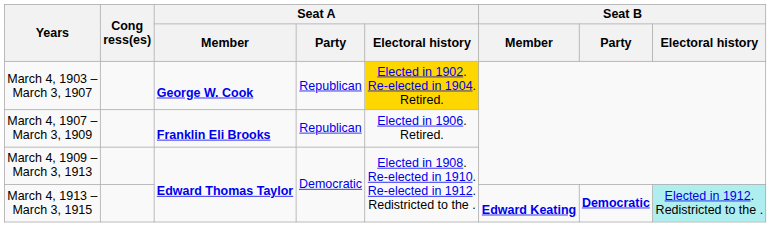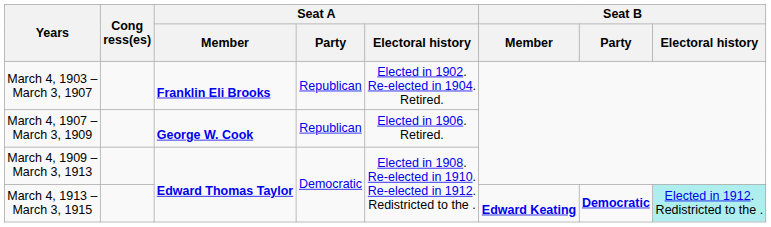 <table class=wikitable style="text-align:center">
 <tr>
 <th rowspan=2>Years</th>
 <th rowspan=2>Cong<br>ress(es)</th>
 <th colspan=3>Seat A</th>
 <th colspan=3>Seat B</th>
 </tr>
 <tr style="height:3em">
 <th>Member</th>
 <th>Party</th>
 <th>Electoral history</th>
 <th>Member</th>
 <th>Party</th>
 <th>Electoral history</th>
 </tr>
 <tr style="height:3em">
 <td nowrap>March 4, 1903 –<br>March 3, 1907</td>
 <td></td>
-<td align=left><br><strong><a href='#'>George W. Cook</a></strong><br></td>
+<td align=left><br><strong><a href='#'>Franklin Eli Brooks</a></strong><br></td>
 <td><a href='#'>Republican</a></td>
-<td style="background: gold;"><a href='#'>Elected in 1902</a>.<br><a href='#'>Re-elected in 1904</a>.<br>Retired.</td>
+<td><a href='#'>Elected in 1902</a>.<br><a href='#'>Re-elected in 1904</a>.<br>Retired.</td>
 <td rowspan=3; colspan=4></td>
 </tr>
 <tr style="height:3em">
 <td nowrap>March 4, 1907 –<br>March 3, 1909</td>
 <td></td>
-<td align=left><br><strong><a href='#'>Franklin Eli Brooks</a></strong><br></td>
+<td align=left><br><strong><a href='#'>George W. Cook</a></strong><br></td>
 <td><a href='#'>Republican</a></td>
 <td><a href='#'>Elected in 1906</a>.<br>Retired.</td>
 </tr>
 <tr style="height:3em">
 <td nowrap>March 4, 1909 –<br>March 3, 1913</td>
 <td></td>
 <td align=left rowspan=2><br><strong><a href='#'>Edward Thomas Taylor</a></strong><br></td>
 <td rowspan=2 ><a href='#'>Democratic</a></td>
 <td rowspan=2><a href='#'>Elected in 1908</a>.<br><a href='#'>Re-elected in 1910</a>.<br><a href='#'>Re-elected in 1912</a>.<br>Redistricted to the .</td>
 </tr>
 <tr style="height:3em">
 <td nowrap>March 4, 1913 –<br>March 3, 1915</td>
 <td></td>
 <td align=left><br><strong><a href='#'>Edward Keating</a></strong><br></td>
 <td><strong><a href='#'>Democratic</a></strong></td>
 <td style="background: paleturquoise;"><a href='#'>Elected in 1912</a>.<br>Redistricted to the .</td>
 </tr>
 </table>
